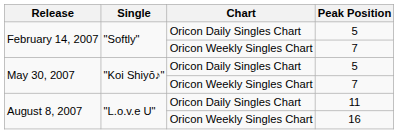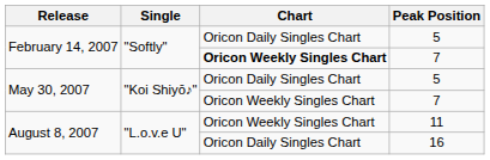 <table class="wikitable">
 <tr>
 <th>Release</th>
 <th>Single</th>
 <th>Chart</th>
 <th>Peak Position</th>
 </tr>
 <tr>
 <td rowspan="2">February 14, 2007</td>
 <td rowspan="2">"Softly"</td>
 <td>Oricon Daily Singles Chart</td>
 <td align="center">5</td>
 </tr>
 <tr>
-<td>Oricon Weekly Singles Chart</td>
+<td><strong>Oricon Weekly Singles Chart</strong></td>
 <td align="center">7</td>
 </tr>
 <tr>
 <td rowspan="2">May 30, 2007</td>
 <td rowspan="2">"Koi Shiyō♪"</td>
 <td>Oricon Daily Singles Chart</td>
 <td align="center">5</td>
 </tr>
 <tr>
 <td>Oricon Weekly Singles Chart</td>
 <td align="center">7</td>
 </tr>
 <tr>
 <td rowspan="2">August 8, 2007</td>
 <td rowspan="2">"L.o.v.e U"</td>
-<td>Oricon Daily Singles Chart</td>
+<td>Oricon Weekly Singles Chart</td>
 <td align="center">11</td>
 </tr>
 <tr>
-<td>Oricon Weekly Singles Chart</td>
+<td>Oricon Daily Singles Chart</td>
 <td align="center">16</td>
 </tr>
 </table>
